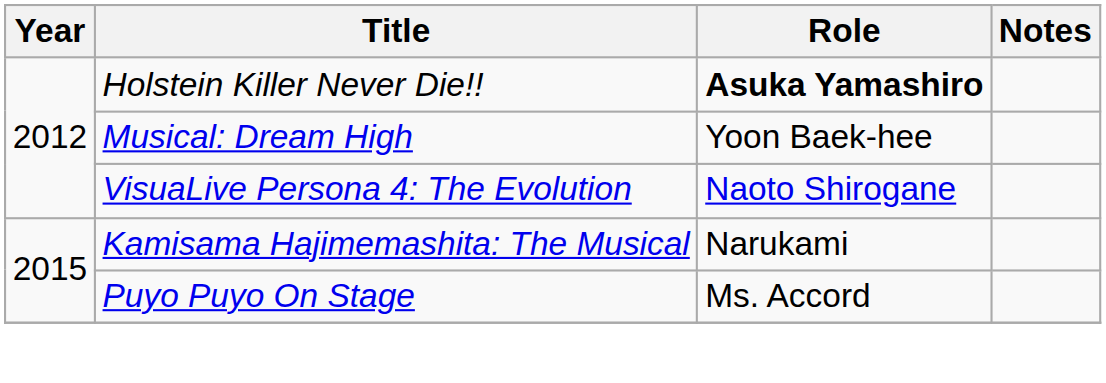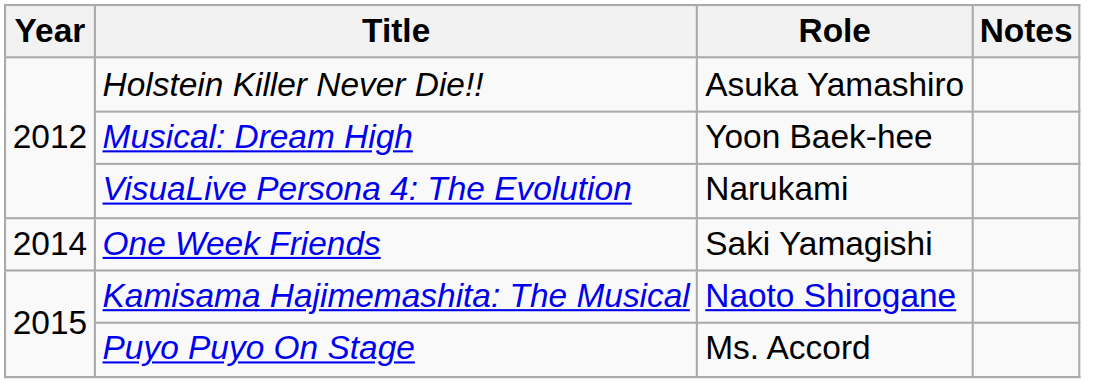 <table class="wikitable sortable">
 <tr>
 <th>Year</th>
 <th>Title</th>
 <th>Role</th>
 <th class="unsortable">Notes</th>
 </tr>
 <tr>
 <td rowspan="3">2012</td>
 <td><em>Holstein Killer Never Die!!</em></td>
-<td><strong>Asuka Yamashiro</strong></td>
+<td>Asuka Yamashiro</td>
 <td></td>
 </tr>
 <tr>
 <td><em><a href='#'>Musical: Dream High</a></em></td>
 <td>Yoon Baek-hee</td>
 <td></td>
 </tr>
 <tr>
 <td><em><a href='#'>VisuaLive Persona 4: The Evolution</a></em></td>
-<td><a href='#'>Naoto Shirogane</a></td>
+<td>Narukami</td>
+<td></td>
+</tr>
+<tr>
+<td>2014</td>
+<td><em><a href='#'>One Week Friends</a></em></td>
+<td>Saki Yamagishi</td>
 <td></td>
 </tr>
 <tr>
 <td rowspan="2">2015</td>
 <td><em><a href='#'>Kamisama Hajimemashita: The Musical</a></em></td>
-<td>Narukami</td>
+<td><a href='#'>Naoto Shirogane</a></td>
 <td></td>
 </tr>
 <tr>
 <td><em><a href='#'>Puyo Puyo On Stage</a></em></td>
 <td>Ms. Accord</td>
 <td></td>
 </tr>
 <tr>
 </tr>
 </table>
